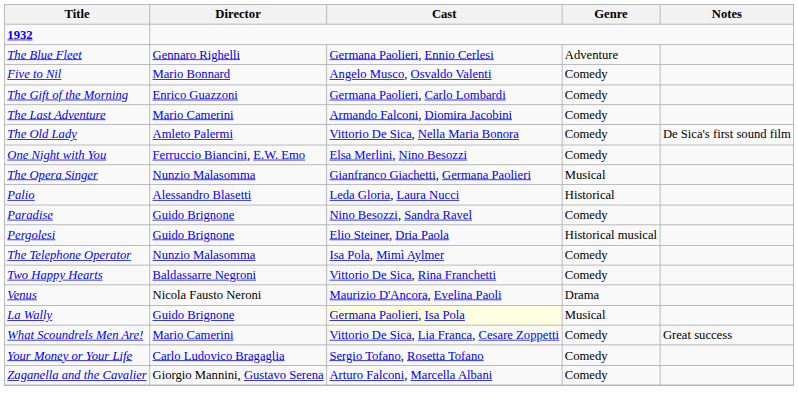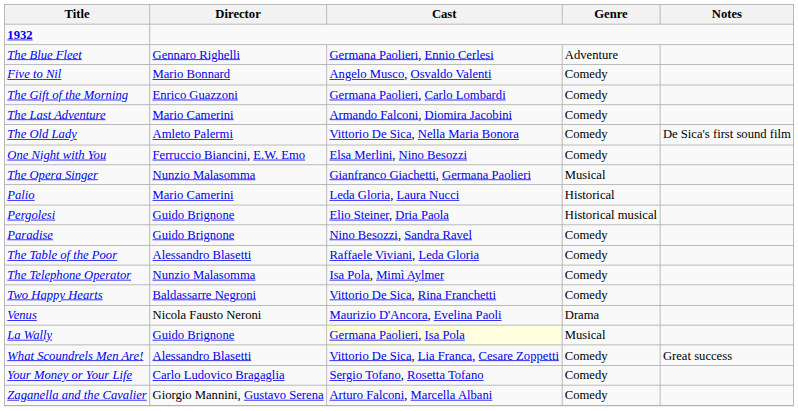 <table class="wikitable">
 <tr>
 <th>Title</th>
 <th>Director</th>
 <th>Cast</th>
 <th>Genre</th>
 <th>Notes</th>
 </tr>
 <tr>
 <td><strong><a href='#'>1932</a></strong></td>
 </tr>
 <tr>
 <td><em><a href='#'>The Blue Fleet</a></em></td>
 <td><a href='#'>Gennaro Righelli</a></td>
 <td><a href='#'>Germana Paolieri</a>, <a href='#'>Ennio Cerlesi</a></td>
 <td>Adventure</td>
 <td></td>
 </tr>
 <tr>
 <td><em><a href='#'>Five to Nil</a></em></td>
 <td><a href='#'>Mario Bonnard</a></td>
 <td><a href='#'>Angelo Musco</a>, <a href='#'>Osvaldo Valenti</a></td>
 <td>Comedy</td>
 <td></td>
 </tr>
 <tr>
 <td><em><a href='#'>The Gift of the Morning</a></em></td>
 <td><a href='#'>Enrico Guazzoni</a></td>
 <td><a href='#'>Germana Paolieri</a>, <a href='#'>Carlo Lombardi</a></td>
 <td>Comedy</td>
 <td></td>
 </tr>
 <tr>
 <td><em><a href='#'>The Last Adventure</a></em></td>
 <td><a href='#'>Mario Camerini</a></td>
 <td><a href='#'>Armando Falconi</a>, <a href='#'>Diomira Jacobini</a></td>
 <td>Comedy</td>
 <td></td>
 </tr>
 <tr>
 <td><em><a href='#'>The Old Lady</a></em></td>
 <td><a href='#'>Amleto Palermi</a></td>
 <td><a href='#'>Vittorio De Sica</a>, <a href='#'>Nella Maria Bonora</a></td>
 <td>Comedy</td>
 <td>De Sica's first sound film</td>
 </tr>
 <tr>
 <td><em><a href='#'>One Night with You</a></em></td>
 <td><a href='#'>Ferruccio Biancini</a>, <a href='#'>E.W. Emo</a></td>
 <td><a href='#'>Elsa Merlini</a>, <a href='#'>Nino Besozzi</a></td>
 <td>Comedy</td>
 <td></td>
 </tr>
 <tr>
 <td><em><a href='#'>The Opera Singer</a></em></td>
 <td><a href='#'>Nunzio Malasomma</a></td>
 <td><a href='#'>Gianfranco Giachetti</a>, <a href='#'>Germana Paolieri</a></td>
 <td>Musical</td>
 <td></td>
 </tr>
 <tr>
 <td><em><a href='#'>Palio</a></em></td>
-<td><a href='#'>Alessandro Blasetti</a></td>
+<td><a href='#'>Mario Camerini</a></td>
 <td><a href='#'>Leda Gloria</a>, <a href='#'>Laura Nucci</a></td>
 <td>Historical</td>
+<td></td>
+</tr>
+<tr>
+<td><em><a href='#'>Pergolesi</a></em></td>
+<td><a href='#'>Guido Brignone</a></td>
+<td><a href='#'>Elio Steiner</a>, <a href='#'>Dria Paola</a></td>
+<td>Historical musical</td>
 <td></td>
 </tr>
 <tr>
 <td><em><a href='#'>Paradise</a></em></td>
 <td><a href='#'>Guido Brignone</a></td>
 <td><a href='#'>Nino Besozzi</a>, <a href='#'>Sandra Ravel</a></td>
 <td>Comedy</td>
 <td></td>
 </tr>
 <tr>
-<td><em><a href='#'>Pergolesi</a></em></td>
-<td><a href='#'>Guido Brignone</a></td>
-<td><a href='#'>Elio Steiner</a>, <a href='#'>Dria Paola</a></td>
-<td>Historical musical</td>
+<td><em><a href='#'>The Table of the Poor</a></em></td>
+<td><a href='#'>Alessandro Blasetti</a></td>
+<td><a href='#'>Raffaele Viviani</a>, <a href='#'>Leda Gloria</a></td>
+<td>Comedy</td>
 <td></td>
 </tr>
 <tr>
 <td><em><a href='#'>The Telephone Operator</a></em></td>
 <td><a href='#'>Nunzio Malasomma</a></td>
 <td><a href='#'>Isa Pola</a>, <a href='#'>Mimì Aylmer</a></td>
 <td>Comedy</td>
 <td></td>
 </tr>
 <tr>
 <td><em><a href='#'>Two Happy Hearts</a></em></td>
 <td><a href='#'>Baldassarre Negroni</a></td>
 <td><a href='#'>Vittorio De Sica</a>, <a href='#'>Rina Franchetti</a></td>
 <td>Comedy</td>
 <td></td>
 </tr>
 <tr>
 <td><em><a href='#'>Venus</a></em></td>
 <td>Nicola Fausto Neroni</td>
 <td><a href='#'>Maurizio D'Ancora</a>, <a href='#'>Evelina Paoli</a></td>
 <td>Drama</td>
 <td></td>
 </tr>
 <tr>
 <td><em><a href='#'>La Wally</a></em></td>
 <td><a href='#'>Guido Brignone</a></td>
 <td style="background: lightyellow;"><a href='#'>Germana Paolieri</a>, <a href='#'>Isa Pola</a></td>
 <td>Musical</td>
 <td></td>
 </tr>
 <tr>
 <td><em><a href='#'>What Scoundrels Men Are!</a></em></td>
-<td><a href='#'>Mario Camerini</a></td>
+<td><a href='#'>Alessandro Blasetti</a></td>
 <td><a href='#'>Vittorio De Sica</a>, <a href='#'>Lia Franca</a>, <a href='#'>Cesare Zoppetti</a></td>
 <td>Comedy</td>
 <td>Great success</td>
 </tr>
 <tr>
 <td><em><a href='#'>Your Money or Your Life</a></em></td>
 <td><a href='#'>Carlo Ludovico Bragaglia</a></td>
 <td><a href='#'>Sergio Tofano</a>, <a href='#'>Rosetta Tofano</a></td>
 <td>Comedy</td>
 <td></td>
 </tr>
 <tr>
 <td><em><a href='#'>Zaganella and the Cavalier</a></em></td>
 <td>Giorgio Mannini, <a href='#'>Gustavo Serena</a></td>
 <td><a href='#'>Arturo Falconi</a>, <a href='#'>Marcella Albani</a></td>
 <td>Comedy</td>
 <td></td>
 </tr>
 <tr>
 </tr>
 </table>
